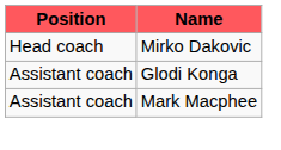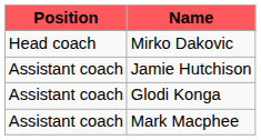 <table class="wikitable">
 <tr>
 <th style="background:#ff585d; color:#000000;" scope="col">Position</th>
 <th style="background:#ff585d; color:#000000;" scope="col">Name</th>
 </tr>
 <tr>
 <td>Head coach</td>
 <td>Mirko Dakovic</td>
 </tr>
 <tr>
 <td>Assistant coach</td>
+<td>Jamie Hutchison</td>
+</tr>
+<tr>
+<td>Assistant coach</td>
 <td>Glodi Konga</td>
 </tr>
 <tr>
 <td>Assistant coach</td>
 <td>Mark Macphee</td>
 </tr>
 </table>
